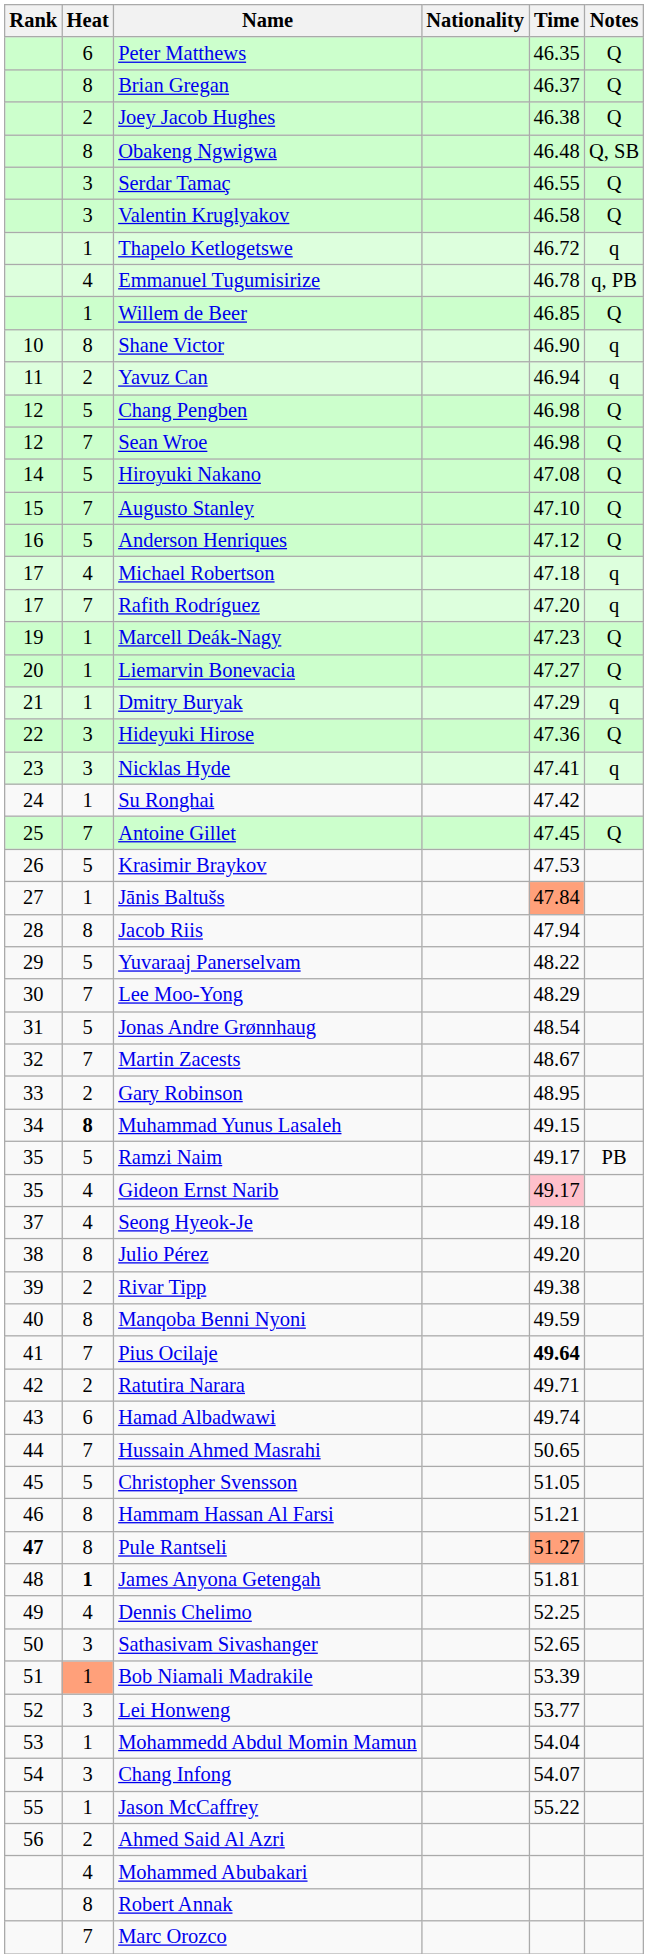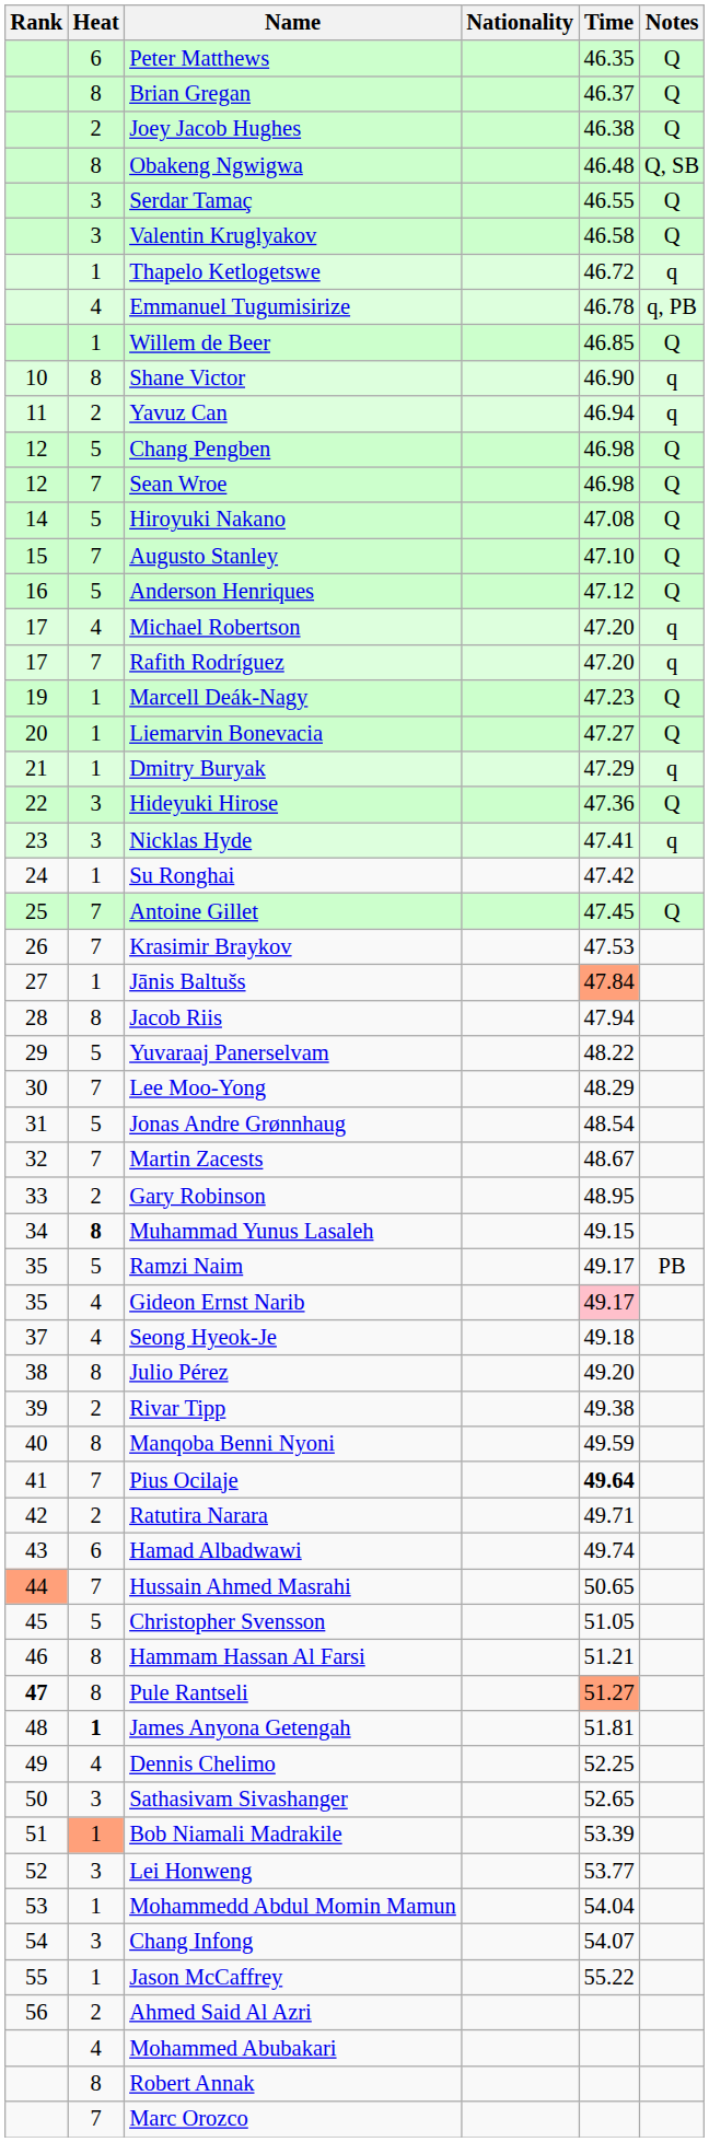 <table class="wikitable sortable" style="text-align:center">
 <tr>
 <th>Rank</th>
 <th>Heat</th>
 <th>Name</th>
 <th>Nationality</th>
 <th>Time</th>
 <th>Notes</th>
 </tr>
 <tr bgcolor=ccffcc>
 <td></td>
 <td>6</td>
 <td align=left><a href='#'>Peter Matthews</a></td>
 <td align=left></td>
 <td>46.35</td>
 <td>Q</td>
 </tr>
 <tr bgcolor=ccffcc>
 <td></td>
 <td>8</td>
 <td align=left><a href='#'>Brian Gregan</a></td>
 <td align=left></td>
 <td>46.37</td>
 <td>Q</td>
 </tr>
 <tr bgcolor=ccffcc>
 <td></td>
 <td>2</td>
 <td align=left><a href='#'>Joey Jacob Hughes</a></td>
 <td align=left></td>
 <td>46.38</td>
 <td>Q</td>
 </tr>
 <tr bgcolor=ccffcc>
 <td></td>
 <td>8</td>
 <td align=left><a href='#'>Obakeng Ngwigwa</a></td>
 <td align=left></td>
 <td>46.48</td>
 <td>Q, SB</td>
 </tr>
 <tr bgcolor=ccffcc>
 <td></td>
 <td>3</td>
 <td align=left><a href='#'>Serdar Tamaç</a></td>
 <td align=left></td>
 <td>46.55</td>
 <td>Q</td>
 </tr>
 <tr bgcolor=ccffcc>
 <td></td>
 <td>3</td>
 <td align=left><a href='#'>Valentin Kruglyakov</a></td>
 <td align=left></td>
 <td>46.58</td>
 <td>Q</td>
 </tr>
 <tr bgcolor=ddffdd>
 <td></td>
 <td>1</td>
 <td align=left><a href='#'>Thapelo Ketlogetswe</a></td>
 <td align=left></td>
 <td>46.72</td>
 <td>q</td>
 </tr>
 <tr bgcolor=ddffdd>
 <td></td>
 <td>4</td>
 <td align=left><a href='#'>Emmanuel Tugumisirize</a></td>
 <td align=left></td>
 <td>46.78</td>
 <td>q, PB</td>
 </tr>
 <tr bgcolor=ccffcc>
 <td></td>
 <td>1</td>
 <td align=left><a href='#'>Willem de Beer</a></td>
 <td align=left></td>
 <td>46.85</td>
 <td>Q</td>
 </tr>
 <tr bgcolor=ddffdd>
 <td>10</td>
 <td>8</td>
 <td align=left><a href='#'>Shane Victor</a></td>
 <td align=left></td>
 <td>46.90</td>
 <td>q</td>
 </tr>
 <tr bgcolor=ddffdd>
 <td>11</td>
 <td>2</td>
 <td align=left><a href='#'>Yavuz Can</a></td>
 <td align=left></td>
 <td>46.94</td>
 <td>q</td>
 </tr>
 <tr bgcolor=ccffcc>
 <td>12</td>
 <td>5</td>
 <td align=left><a href='#'>Chang Pengben</a></td>
 <td align=left></td>
 <td>46.98</td>
 <td>Q</td>
 </tr>
 <tr bgcolor=ccffcc>
 <td>12</td>
 <td>7</td>
 <td align=left><a href='#'>Sean Wroe</a></td>
 <td align=left></td>
 <td>46.98</td>
 <td>Q</td>
 </tr>
 <tr bgcolor=ccffcc>
 <td>14</td>
 <td>5</td>
 <td align=left><a href='#'>Hiroyuki Nakano</a></td>
 <td align=left></td>
 <td>47.08</td>
 <td>Q</td>
 </tr>
 <tr bgcolor=ccffcc>
 <td>15</td>
 <td>7</td>
 <td align=left><a href='#'>Augusto Stanley</a></td>
 <td align=left></td>
 <td>47.10</td>
 <td>Q</td>
 </tr>
 <tr bgcolor=ccffcc>
 <td>16</td>
 <td>5</td>
 <td align=left><a href='#'>Anderson Henriques</a></td>
 <td align=left></td>
 <td>47.12</td>
 <td>Q</td>
 </tr>
 <tr bgcolor=ddffdd>
 <td>17</td>
 <td>4</td>
 <td align=left><a href='#'>Michael Robertson</a></td>
 <td align=left></td>
-<td>47.18</td>
+<td>47.20</td>
 <td>q</td>
 </tr>
 <tr bgcolor=ddffdd>
 <td>17</td>
 <td>7</td>
 <td align=left><a href='#'>Rafith Rodríguez</a></td>
 <td align=left></td>
 <td>47.20</td>
 <td>q</td>
 </tr>
 <tr bgcolor=ccffcc>
 <td>19</td>
 <td>1</td>
 <td align=left><a href='#'>Marcell Deák-Nagy</a></td>
 <td align=left></td>
 <td>47.23</td>
 <td>Q</td>
 </tr>
 <tr bgcolor=ccffcc>
 <td>20</td>
 <td>1</td>
 <td align=left><a href='#'>Liemarvin Bonevacia</a></td>
 <td align=left></td>
 <td>47.27</td>
 <td>Q</td>
 </tr>
 <tr bgcolor=ddffdd>
 <td>21</td>
 <td>1</td>
 <td align=left><a href='#'>Dmitry Buryak</a></td>
 <td align=left></td>
 <td>47.29</td>
 <td>q</td>
 </tr>
 <tr bgcolor=ccffcc>
 <td>22</td>
 <td>3</td>
 <td align=left><a href='#'>Hideyuki Hirose</a></td>
 <td align=left></td>
 <td>47.36</td>
 <td>Q</td>
 </tr>
 <tr bgcolor=ddffdd>
 <td>23</td>
 <td>3</td>
 <td align=left><a href='#'>Nicklas Hyde</a></td>
 <td align=left></td>
 <td>47.41</td>
 <td>q</td>
 </tr>
 <tr>
 <td>24</td>
 <td>1</td>
 <td align=left><a href='#'>Su Ronghai</a></td>
 <td align=left></td>
 <td>47.42</td>
 <td></td>
 </tr>
 <tr bgcolor=ccffcc>
 <td>25</td>
 <td>7</td>
 <td align=left><a href='#'>Antoine Gillet</a></td>
 <td align=left></td>
 <td>47.45</td>
 <td>Q</td>
 </tr>
 <tr>
 <td>26</td>
-<td>5</td>
+<td>7</td>
 <td align=left><a href='#'>Krasimir Braykov</a></td>
 <td align=left></td>
 <td>47.53</td>
 <td></td>
 </tr>
 <tr>
 <td>27</td>
 <td>1</td>
 <td align=left><a href='#'>Jānis Baltušs</a></td>
 <td align=left></td>
 <td style="background: lightsalmon;">47.84</td>
 <td></td>
 </tr>
 <tr>
 <td>28</td>
 <td>8</td>
 <td align=left><a href='#'>Jacob Riis</a></td>
 <td align=left></td>
 <td>47.94</td>
 <td></td>
 </tr>
 <tr>
 <td>29</td>
 <td>5</td>
 <td align=left><a href='#'>Yuvaraaj Panerselvam</a></td>
 <td align=left></td>
 <td>48.22</td>
 <td></td>
 </tr>
 <tr>
 <td>30</td>
 <td>7</td>
 <td align=left><a href='#'>Lee Moo-Yong</a></td>
 <td align=left></td>
 <td>48.29</td>
 <td></td>
 </tr>
 <tr>
 <td>31</td>
 <td>5</td>
 <td align=left><a href='#'>Jonas Andre Grønnhaug</a></td>
 <td align=left></td>
 <td>48.54</td>
 <td></td>
 </tr>
 <tr>
 <td>32</td>
 <td>7</td>
 <td align=left><a href='#'>Martin Zacests</a></td>
 <td align=left></td>
 <td>48.67</td>
 <td></td>
 </tr>
 <tr>
 <td>33</td>
 <td>2</td>
 <td align=left><a href='#'>Gary Robinson</a></td>
 <td align=left></td>
 <td>48.95</td>
 <td></td>
 </tr>
 <tr>
 <td>34</td>
 <td><strong>8</strong></td>
 <td align=left><a href='#'>Muhammad Yunus Lasaleh</a></td>
 <td align=left></td>
 <td>49.15</td>
 <td></td>
 </tr>
 <tr>
 <td>35</td>
 <td>5</td>
 <td align=left><a href='#'>Ramzi Naim</a></td>
 <td align=left></td>
 <td>49.17</td>
 <td>PB</td>
 </tr>
 <tr>
 <td>35</td>
 <td>4</td>
 <td align=left><a href='#'>Gideon Ernst Narib</a></td>
 <td align=left></td>
 <td style="background: pink;">49.17</td>
 <td></td>
 </tr>
 <tr>
 <td>37</td>
 <td>4</td>
 <td align=left><a href='#'>Seong Hyeok-Je</a></td>
 <td align=left></td>
 <td>49.18</td>
 <td></td>
 </tr>
 <tr>
 <td>38</td>
 <td>8</td>
 <td align=left><a href='#'>Julio Pérez</a></td>
 <td align=left></td>
 <td>49.20</td>
 <td></td>
 </tr>
 <tr>
 <td>39</td>
 <td>2</td>
 <td align=left><a href='#'>Rivar Tipp</a></td>
 <td align=left></td>
 <td>49.38</td>
 <td></td>
 </tr>
 <tr>
 <td>40</td>
 <td>8</td>
 <td align=left><a href='#'>Manqoba Benni Nyoni</a></td>
 <td align=left></td>
 <td>49.59</td>
 <td></td>
 </tr>
 <tr>
 <td>41</td>
 <td>7</td>
 <td align=left><a href='#'>Pius Ocilaje</a></td>
 <td align=left></td>
 <td><strong>49.64</strong></td>
 <td></td>
 </tr>
 <tr>
 <td>42</td>
 <td>2</td>
 <td align=left><a href='#'>Ratutira Narara</a></td>
 <td align=left></td>
 <td>49.71</td>
 <td></td>
 </tr>
 <tr>
 <td>43</td>
 <td>6</td>
 <td align=left><a href='#'>Hamad Albadwawi</a></td>
 <td align=left></td>
 <td>49.74</td>
 <td></td>
 </tr>
 <tr>
-<td>44</td>
+<td style="background: lightsalmon;">44</td>
 <td>7</td>
 <td align=left><a href='#'>Hussain Ahmed Masrahi</a></td>
 <td align=left></td>
 <td>50.65</td>
 <td></td>
 </tr>
 <tr>
 <td>45</td>
 <td>5</td>
 <td align=left><a href='#'>Christopher Svensson</a></td>
 <td align=left></td>
 <td>51.05</td>
 <td></td>
 </tr>
 <tr>
 <td>46</td>
 <td>8</td>
 <td align=left><a href='#'>Hammam Hassan Al Farsi</a></td>
 <td align=left></td>
 <td>51.21</td>
 <td></td>
 </tr>
 <tr>
 <td><strong>47</strong></td>
 <td>8</td>
 <td align=left><a href='#'>Pule Rantseli</a></td>
 <td align=left></td>
 <td style="background: lightsalmon;">51.27</td>
 <td></td>
 </tr>
 <tr>
 <td>48</td>
 <td><strong>1</strong></td>
 <td align=left><a href='#'>James Anyona Getengah</a></td>
 <td align=left></td>
 <td>51.81</td>
 <td></td>
 </tr>
 <tr>
 <td>49</td>
 <td>4</td>
 <td align=left><a href='#'>Dennis Chelimo</a></td>
 <td align=left></td>
 <td>52.25</td>
 <td></td>
 </tr>
 <tr>
 <td>50</td>
 <td>3</td>
 <td align=left><a href='#'>Sathasivam Sivashanger</a></td>
 <td align=left></td>
 <td>52.65</td>
 <td></td>
 </tr>
 <tr>
 <td>51</td>
 <td style="background: lightsalmon;">1</td>
 <td align=left><a href='#'>Bob Niamali Madrakile</a></td>
 <td align=left></td>
 <td>53.39</td>
 <td></td>
 </tr>
 <tr>
 <td>52</td>
 <td>3</td>
 <td align=left><a href='#'>Lei Honweng</a></td>
 <td align=left></td>
 <td>53.77</td>
 <td></td>
 </tr>
 <tr>
 <td>53</td>
 <td>1</td>
 <td align=left><a href='#'>Mohammedd Abdul Momin Mamun</a></td>
 <td align=left></td>
 <td>54.04</td>
 <td></td>
 </tr>
 <tr>
 <td>54</td>
 <td>3</td>
 <td align=left><a href='#'>Chang Infong</a></td>
 <td align=left></td>
 <td>54.07</td>
 <td></td>
 </tr>
 <tr>
 <td>55</td>
 <td>1</td>
 <td align=left><a href='#'>Jason McCaffrey</a></td>
 <td align=left></td>
 <td>55.22</td>
 <td></td>
 </tr>
 <tr>
 <td>56</td>
 <td>2</td>
 <td align=left><a href='#'>Ahmed Said Al Azri</a></td>
 <td align=left></td>
 <td></td>
 <td></td>
 </tr>
 <tr>
 <td></td>
 <td>4</td>
 <td align=left><a href='#'>Mohammed Abubakari</a></td>
 <td align=left></td>
 <td></td>
 <td></td>
 </tr>
 <tr>
 <td></td>
 <td>8</td>
 <td align=left><a href='#'>Robert Annak</a></td>
 <td align=left></td>
 <td></td>
 <td></td>
 </tr>
 <tr>
 <td></td>
 <td>7</td>
 <td align=left><a href='#'>Marc Orozco</a></td>
 <td align=left></td>
 <td></td>
 <td></td>
 </tr>
 </table>
